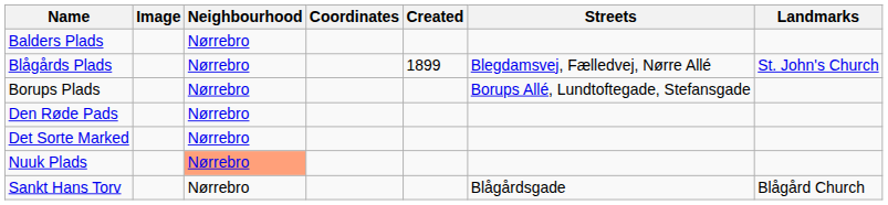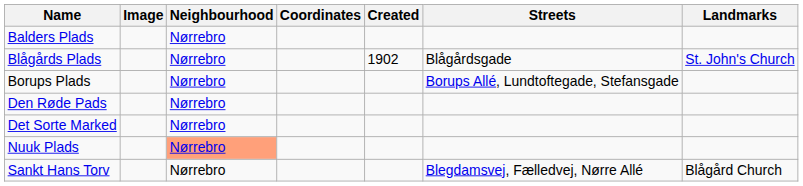 <table class="wikitable sortable">
 <tr>
 <th>Name</th>
 <th>Image</th>
 <th>Neighbourhood</th>
 <th>Coordinates</th>
 <th>Created</th>
 <th>Streets</th>
 <th>Landmarks</th>
 </tr>
 <tr>
 <td><a href='#'>Balders Plads</a></td>
 <td></td>
 <td><a href='#'>Nørrebro</a></td>
 <td></td>
 <td></td>
 <td></td>
 <td></td>
 </tr>
 <tr>
 <td><a href='#'>Blågårds Plads</a></td>
 <td></td>
 <td><a href='#'>Nørrebro</a></td>
 <td></td>
-<td>1899</td>
-<td><a href='#'>Blegdamsvej</a>, Fælledvej, Nørre Allé</td>
+<td>1902</td>
+<td>Blågårdsgade</td>
 <td><a href='#'>St. John's Church</a></td>
 </tr>
 <tr>
 <td>Borups Plads</td>
 <td></td>
 <td><a href='#'>Nørrebro</a></td>
 <td></td>
 <td></td>
 <td><a href='#'>Borups Allé</a>, Lundtoftegade, Stefansgade</td>
 <td></td>
 </tr>
 <tr>
 <td><a href='#'>Den Røde Pads</a></td>
 <td></td>
 <td><a href='#'>Nørrebro</a></td>
 <td></td>
 <td></td>
 <td></td>
 <td></td>
 </tr>
 <tr>
 <td><a href='#'>Det Sorte Marked</a></td>
 <td></td>
 <td><a href='#'>Nørrebro</a></td>
 <td></td>
 <td></td>
 <td></td>
 <td></td>
 </tr>
 <tr>
 <td><a href='#'>Nuuk Plads</a></td>
 <td></td>
 <td style="background: lightsalmon;"><a href='#'>Nørrebro</a></td>
 <td></td>
 <td></td>
 <td></td>
 <td></td>
 </tr>
 <tr>
 <td><a href='#'>Sankt Hans Torv</a></td>
 <td></td>
 <td>Nørrebro</td>
 <td></td>
 <td></td>
-<td>Blågårdsgade</td>
+<td><a href='#'>Blegdamsvej</a>, Fælledvej, Nørre Allé</td>
 <td>Blågård Church</td>
 </tr>
 </table>
